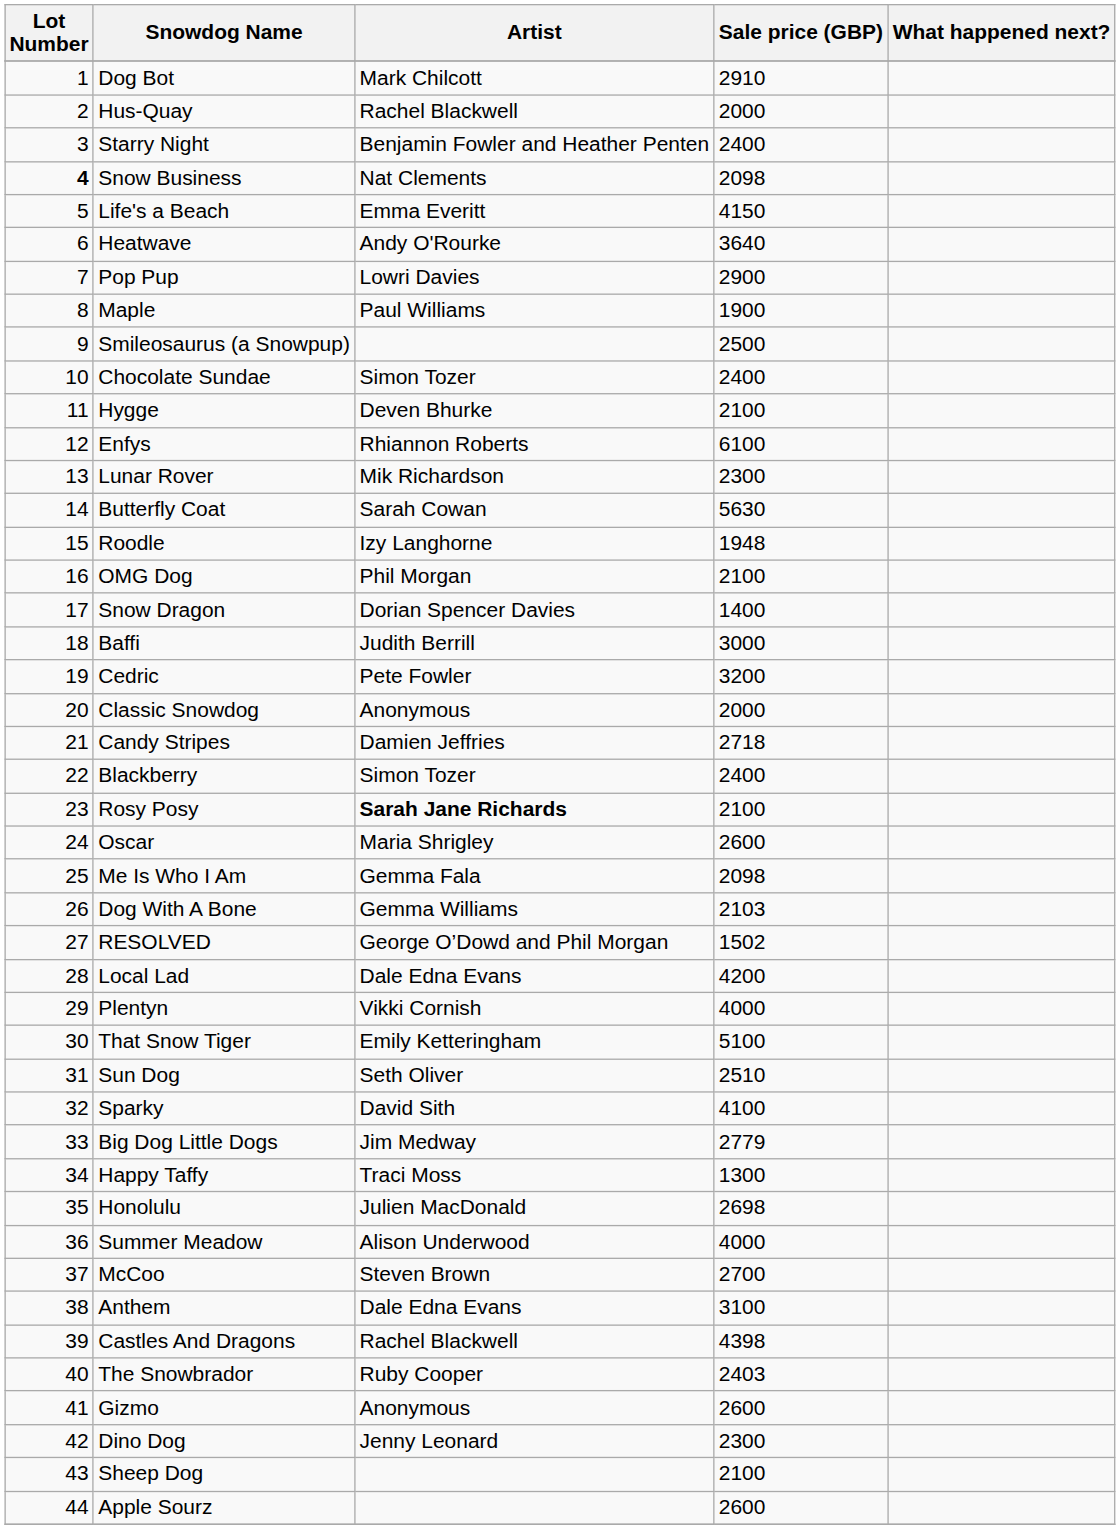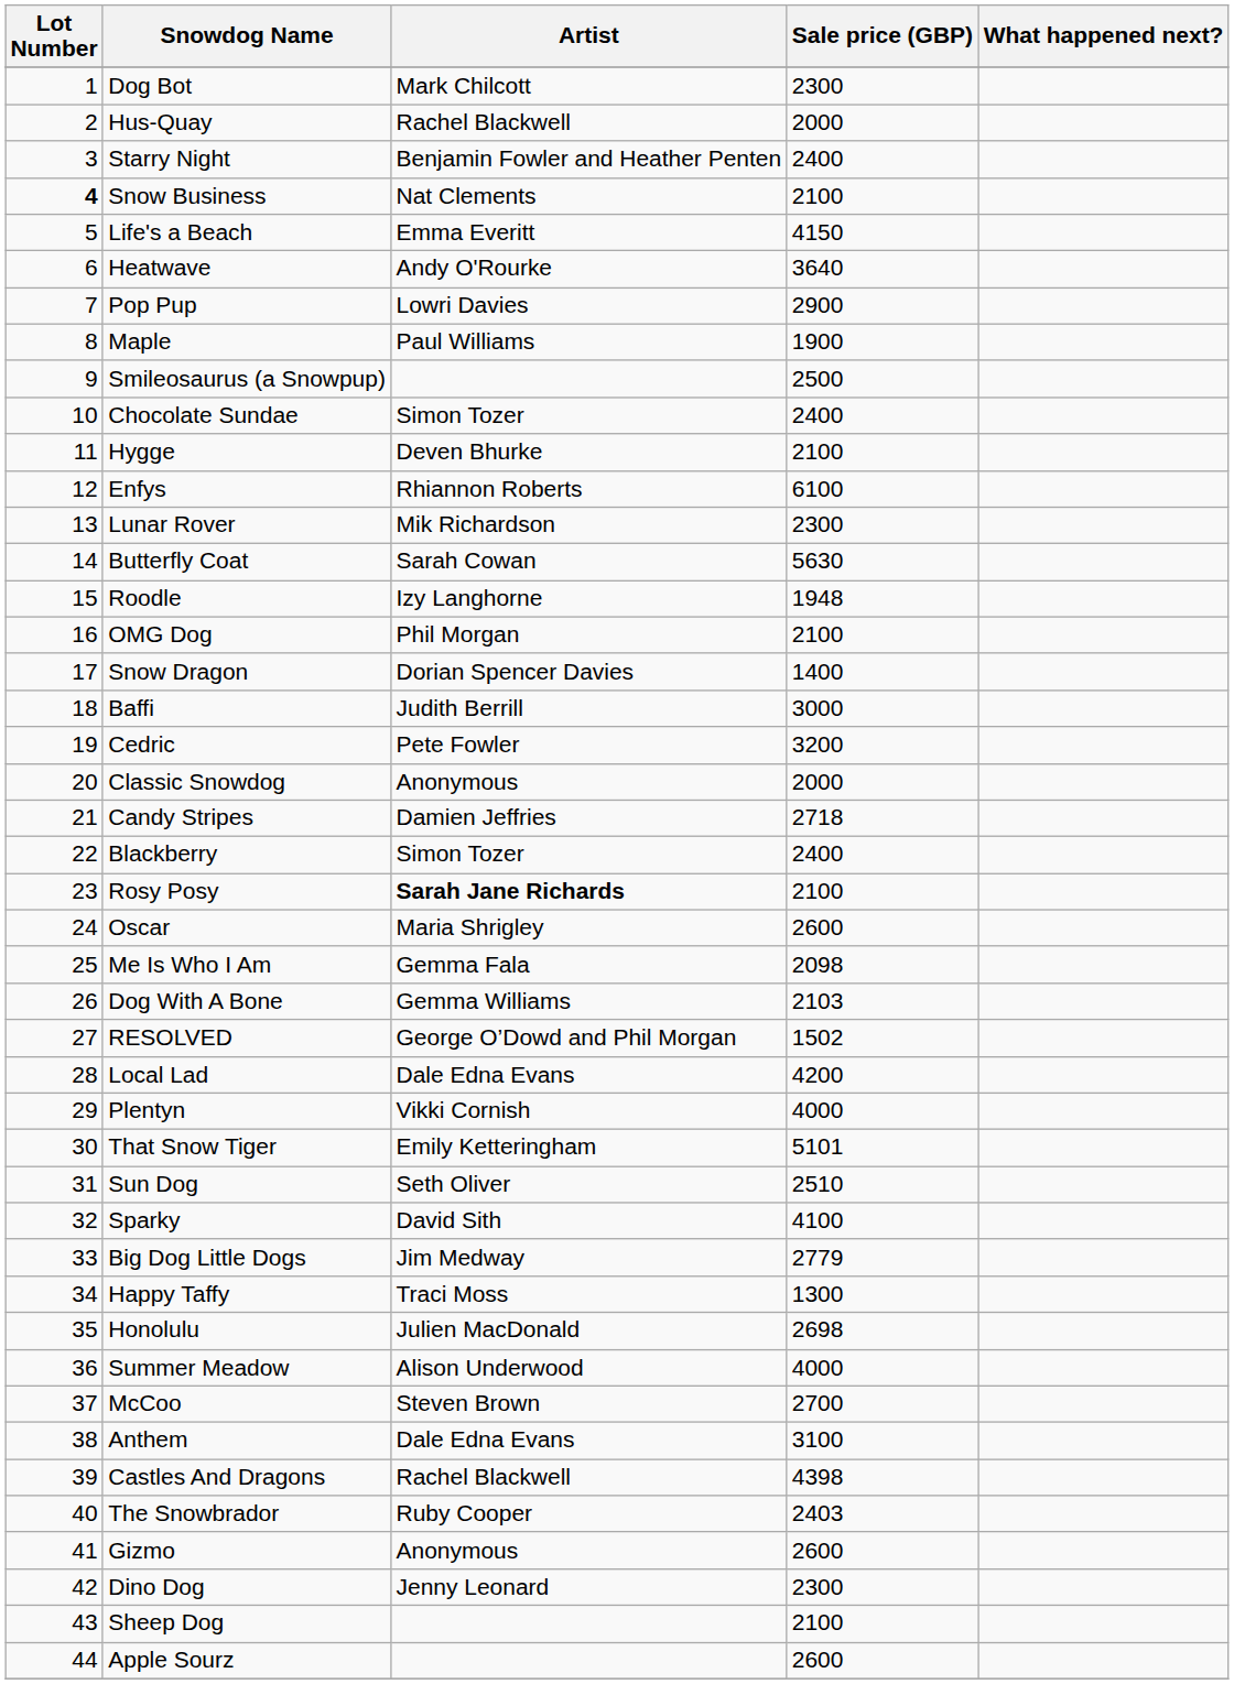 <table class="wikitable sortable" style="margin-left:auto; margin-right:auto; margin-top:0;">
 <tr>
 <th style="width:2em;" data-sort-type="number">Lot Number</th>
 <th>Snowdog Name</th>
 <th>Artist</th>
 <th data-sort-type="number">Sale price (GBP)</th>
 <th>What happened next?</th>
 </tr>
 <tr style="font-weight:bold;background:#eaecf0">
 </tr>
 <tr>
 <td align="right">1</td>
 <td>Dog Bot</td>
 <td>Mark Chilcott</td>
-<td>2910</td>
+<td>2300</td>
 <td> </td>
 </tr>
 <tr>
 <td align="right">2</td>
 <td>Hus-Quay</td>
 <td>Rachel Blackwell</td>
 <td>2000</td>
 <td> </td>
 </tr>
 <tr>
 <td align="right">3</td>
 <td>Starry Night</td>
 <td>Benjamin Fowler and Heather Penten</td>
 <td>2400</td>
 <td> </td>
 </tr>
 <tr>
 <td align="right"><strong>4</strong></td>
 <td>Snow Business</td>
 <td>Nat Clements</td>
-<td>2098</td>
+<td>2100</td>
 <td> </td>
 </tr>
 <tr>
 <td align="right">5</td>
 <td>Life's a Beach</td>
 <td>Emma Everitt</td>
 <td>4150</td>
 <td> </td>
 </tr>
 <tr>
 <td align="right">6</td>
 <td>Heatwave</td>
 <td>Andy O'Rourke</td>
 <td>3640</td>
 <td> </td>
 </tr>
 <tr>
 <td align="right">7</td>
 <td>Pop Pup</td>
 <td>Lowri Davies</td>
 <td>2900</td>
 <td> </td>
 </tr>
 <tr>
 <td align="right">8</td>
 <td>Maple</td>
 <td>Paul Williams</td>
 <td>1900</td>
 <td> </td>
 </tr>
 <tr>
 <td align="right">9</td>
 <td>Smileosaurus (a Snowpup)</td>
 <td> </td>
 <td>2500</td>
 <td> </td>
 </tr>
 <tr>
 <td align="right">10</td>
 <td>Chocolate Sundae</td>
 <td>Simon Tozer</td>
 <td>2400</td>
 <td> </td>
 </tr>
 <tr>
 <td align="right">11</td>
 <td>Hygge</td>
 <td>Deven Bhurke</td>
 <td>2100</td>
 <td> </td>
 </tr>
 <tr>
 <td align="right">12</td>
 <td>Enfys</td>
 <td>Rhiannon Roberts</td>
 <td>6100</td>
 <td> </td>
 </tr>
 <tr>
 <td align="right">13</td>
 <td>Lunar Rover</td>
 <td>Mik Richardson</td>
 <td>2300</td>
 <td> </td>
 </tr>
 <tr>
 <td align="right">14</td>
 <td>Butterfly Coat</td>
 <td>Sarah Cowan</td>
 <td>5630</td>
 <td> </td>
 </tr>
 <tr>
 <td align="right">15</td>
 <td>Roodle</td>
 <td>Izy Langhorne</td>
 <td>1948</td>
 <td> </td>
 </tr>
 <tr>
 <td align="right">16</td>
 <td>OMG Dog</td>
 <td>Phil Morgan</td>
 <td>2100</td>
 <td> </td>
 </tr>
 <tr>
 <td align="right">17</td>
 <td>Snow Dragon</td>
 <td>Dorian Spencer Davies</td>
 <td>1400</td>
 <td> </td>
 </tr>
 <tr>
 <td align="right">18</td>
 <td>Baffi</td>
 <td>Judith Berrill</td>
 <td>3000</td>
 <td> </td>
 </tr>
 <tr>
 <td align="right">19</td>
 <td>Cedric</td>
 <td>Pete Fowler</td>
 <td>3200</td>
 <td> </td>
 </tr>
 <tr>
 <td align="right">20</td>
 <td>Classic Snowdog</td>
 <td>Anonymous</td>
 <td>2000</td>
 <td> </td>
 </tr>
 <tr>
 <td align="right">21</td>
 <td>Candy Stripes</td>
 <td>Damien Jeffries</td>
 <td>2718</td>
 <td> </td>
 </tr>
 <tr>
 <td align="right">22</td>
 <td>Blackberry</td>
 <td>Simon Tozer</td>
 <td>2400</td>
 <td> </td>
 </tr>
 <tr>
 <td align="right">23</td>
 <td>Rosy Posy</td>
 <td><strong>Sarah Jane Richards</strong></td>
 <td>2100</td>
 <td> </td>
 </tr>
 <tr>
 <td align="right">24</td>
 <td>Oscar</td>
 <td>Maria Shrigley</td>
 <td>2600</td>
 <td> </td>
 </tr>
 <tr>
 <td align="right">25</td>
 <td>Me Is Who I Am</td>
 <td>Gemma Fala</td>
 <td>2098</td>
 <td> </td>
 </tr>
 <tr>
 <td align="right">26</td>
 <td>Dog With A Bone</td>
 <td>Gemma Williams</td>
 <td>2103</td>
 <td> </td>
 </tr>
 <tr>
 <td align="right">27</td>
 <td>RESOLVED</td>
 <td>George O’Dowd and Phil Morgan</td>
 <td>1502</td>
 <td> </td>
 </tr>
 <tr>
 <td align="right">28</td>
 <td>Local Lad</td>
 <td>Dale Edna Evans</td>
 <td>4200</td>
 <td> </td>
 </tr>
 <tr>
 <td align="right">29</td>
 <td>Plentyn</td>
 <td>Vikki Cornish</td>
 <td>4000</td>
 <td> </td>
 </tr>
 <tr>
 <td align="right">30</td>
 <td>That Snow Tiger</td>
 <td>Emily Ketteringham</td>
-<td>5100</td>
+<td>5101</td>
 <td> </td>
 </tr>
 <tr>
 <td align="right">31</td>
 <td>Sun Dog</td>
 <td>Seth Oliver</td>
 <td>2510</td>
 <td> </td>
 </tr>
 <tr>
 <td align="right">32</td>
 <td>Sparky</td>
 <td>David Sith</td>
 <td>4100</td>
 <td> </td>
 </tr>
 <tr>
 <td align="right">33</td>
 <td>Big Dog Little Dogs</td>
 <td>Jim Medway</td>
 <td>2779</td>
 <td> </td>
 </tr>
 <tr>
 <td align="right">34</td>
 <td>Happy Taffy</td>
 <td>Traci Moss</td>
 <td>1300</td>
 <td> </td>
 </tr>
 <tr>
 <td align="right">35</td>
 <td>Honolulu</td>
 <td>Julien MacDonald</td>
 <td>2698</td>
 <td> </td>
 </tr>
 <tr>
 <td align="right">36</td>
 <td>Summer Meadow</td>
 <td>Alison Underwood</td>
 <td>4000</td>
 <td> </td>
 </tr>
 <tr>
 <td align="right">37</td>
 <td>McCoo</td>
 <td>Steven Brown</td>
 <td>2700</td>
 <td> </td>
 </tr>
 <tr>
 <td align="right">38</td>
 <td>Anthem</td>
 <td>Dale Edna Evans</td>
 <td>3100</td>
 <td> </td>
 </tr>
 <tr>
 <td align="right">39</td>
 <td>Castles And Dragons</td>
 <td>Rachel Blackwell</td>
 <td>4398</td>
 <td> </td>
 </tr>
 <tr>
 <td align="right">40</td>
 <td>The Snowbrador</td>
 <td>Ruby Cooper</td>
 <td>2403</td>
 <td> </td>
 </tr>
 <tr>
 <td align="right">41</td>
 <td>Gizmo</td>
 <td>Anonymous</td>
 <td>2600</td>
 <td> </td>
 </tr>
 <tr>
 <td align="right">42</td>
 <td>Dino Dog</td>
 <td>Jenny Leonard</td>
 <td>2300</td>
 <td> </td>
 </tr>
 <tr>
 <td align="right">43</td>
 <td>Sheep Dog</td>
 <td> </td>
 <td>2100</td>
 <td> </td>
 </tr>
 <tr>
 <td align="right">44</td>
 <td>Apple Sourz</td>
 <td> </td>
 <td>2600</td>
 <td> </td>
 </tr>
 <tr>
 </tr>
 </table>
